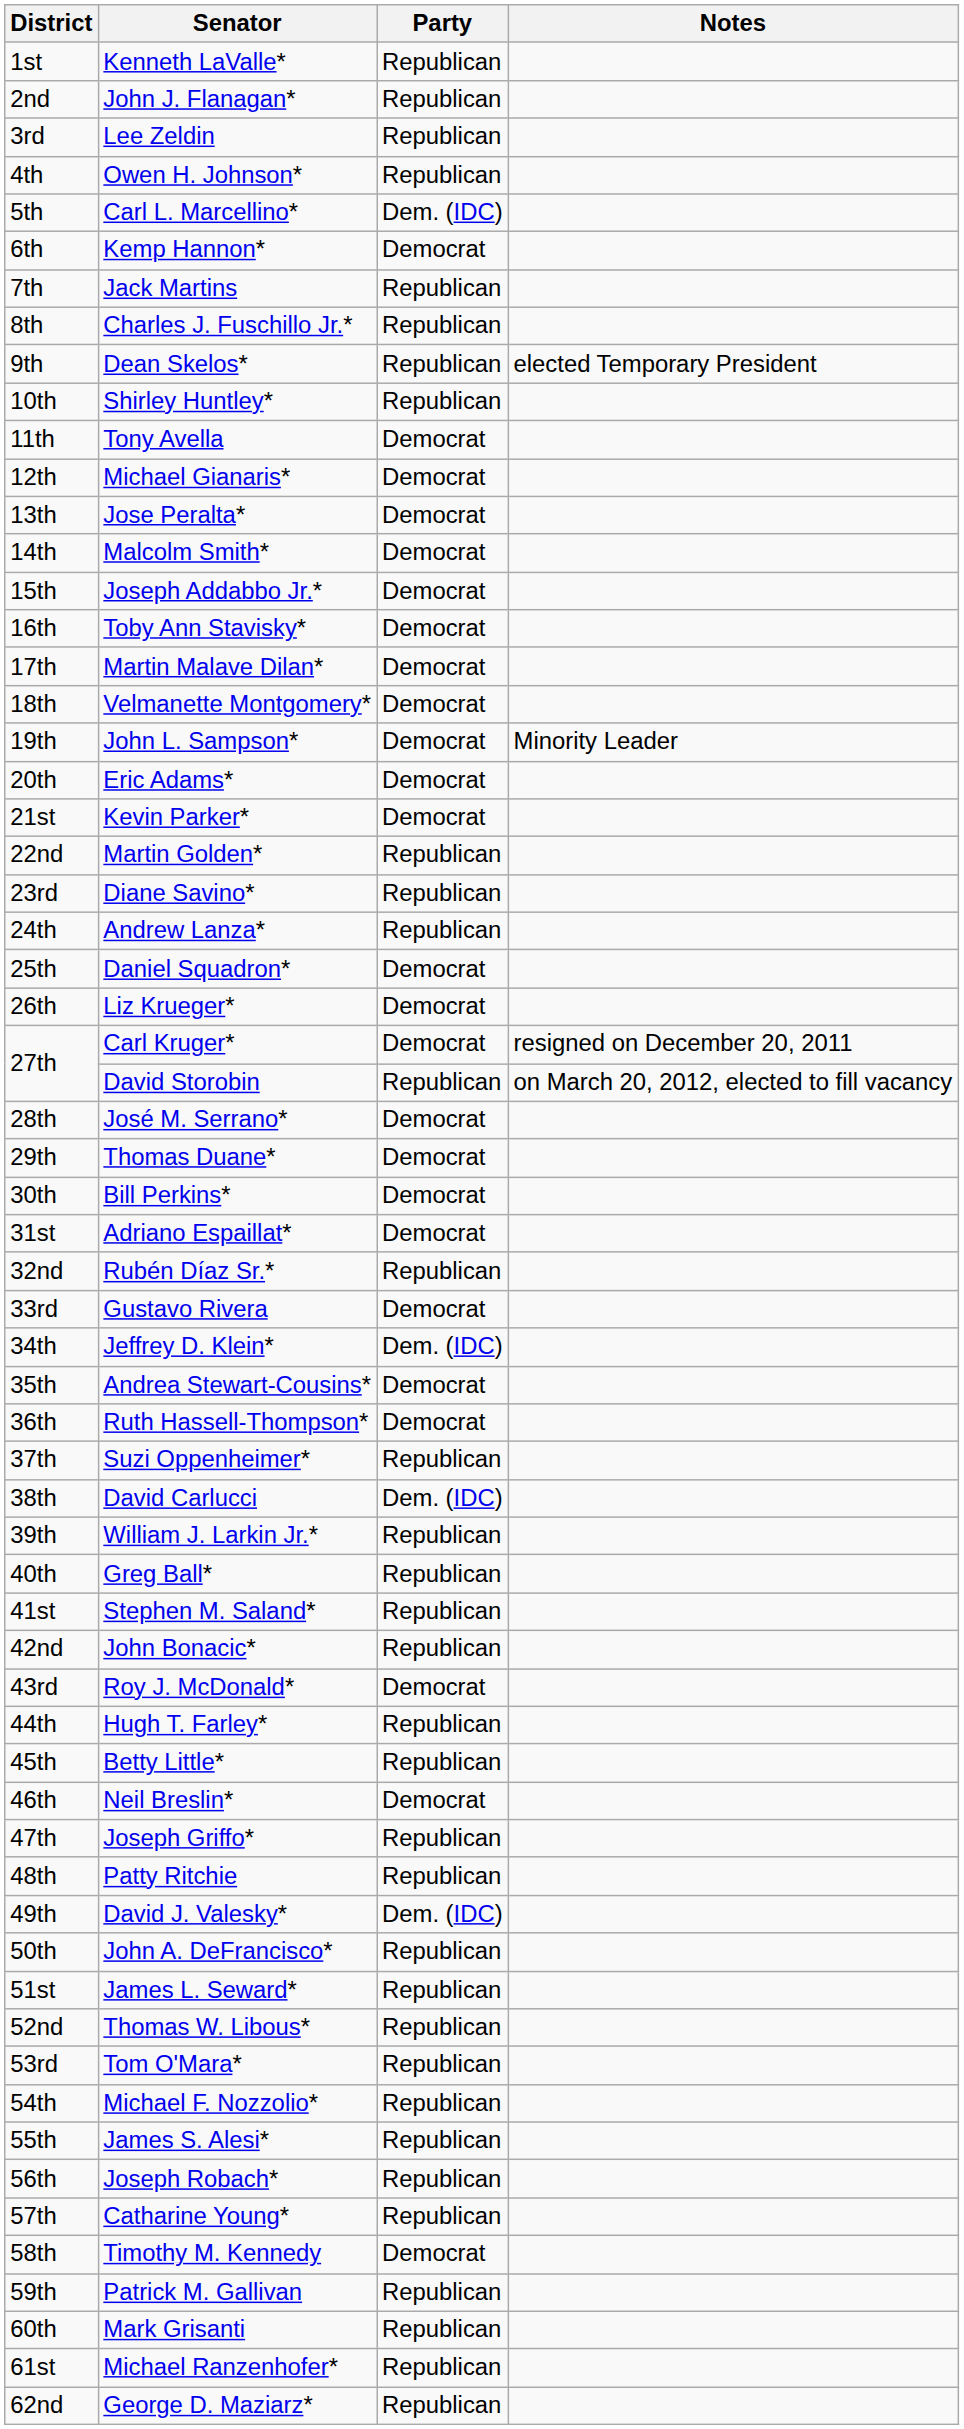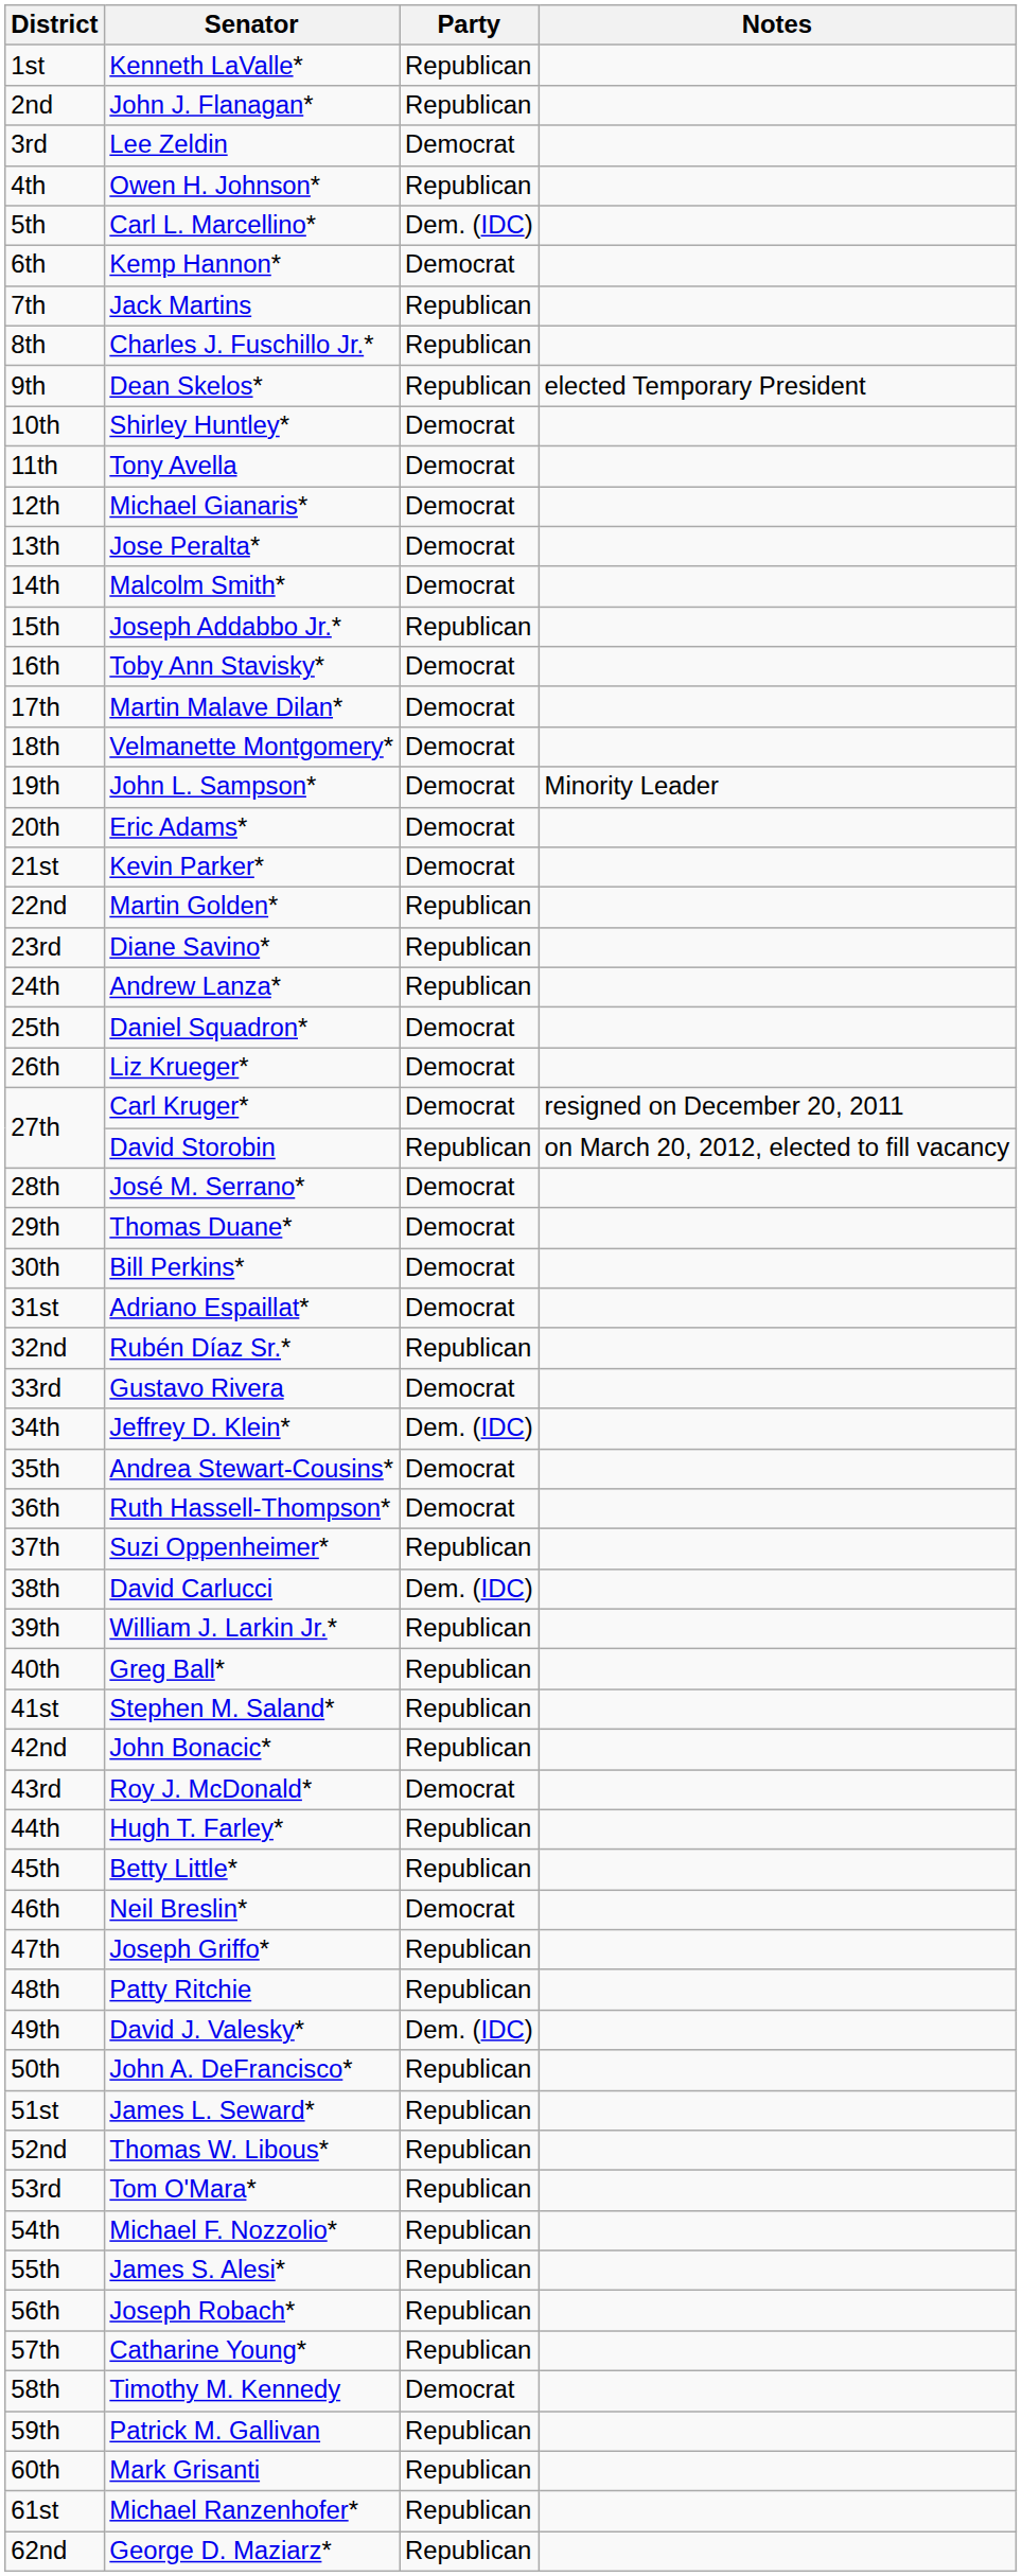 <table class=wikitable>
 <tr>
 <th>District</th>
 <th>Senator</th>
 <th>Party</th>
 <th>Notes</th>
 </tr>
 <tr>
 <td>1st</td>
 <td><a href='#'>Kenneth LaValle</a>*</td>
 <td>Republican</td>
 <td></td>
 </tr>
 <tr>
 <td>2nd</td>
 <td><a href='#'>John J. Flanagan</a>*</td>
 <td>Republican</td>
 <td></td>
 </tr>
 <tr>
 <td>3rd</td>
 <td><a href='#'>Lee Zeldin</a></td>
-<td>Republican</td>
+<td>Democrat</td>
 <td></td>
 </tr>
 <tr>
 <td>4th</td>
 <td><a href='#'>Owen H. Johnson</a>*</td>
 <td>Republican</td>
 <td></td>
 </tr>
 <tr>
 <td>5th</td>
 <td><a href='#'>Carl L. Marcellino</a>*</td>
 <td>Dem. (<a href='#'>IDC</a>)</td>
 <td></td>
 </tr>
 <tr>
 <td>6th</td>
 <td><a href='#'>Kemp Hannon</a>*</td>
 <td>Democrat</td>
 <td></td>
 </tr>
 <tr>
 <td>7th</td>
 <td><a href='#'>Jack Martins</a></td>
 <td>Republican</td>
 <td></td>
 </tr>
 <tr>
 <td>8th</td>
 <td><a href='#'>Charles J. Fuschillo Jr.</a>*</td>
 <td>Republican</td>
 <td></td>
 </tr>
 <tr>
 <td>9th</td>
 <td><a href='#'>Dean Skelos</a>*</td>
 <td>Republican</td>
 <td>elected Temporary President</td>
 </tr>
 <tr>
 <td>10th</td>
 <td><a href='#'>Shirley Huntley</a>*</td>
-<td>Republican</td>
+<td>Democrat</td>
 <td></td>
 </tr>
 <tr>
 <td>11th</td>
 <td><a href='#'>Tony Avella</a></td>
 <td>Democrat</td>
 <td></td>
 </tr>
 <tr>
 <td>12th</td>
 <td><a href='#'>Michael Gianaris</a>*</td>
 <td>Democrat</td>
 <td></td>
 </tr>
 <tr>
 <td>13th</td>
 <td><a href='#'>Jose Peralta</a>*</td>
 <td>Democrat</td>
 <td></td>
 </tr>
 <tr>
 <td>14th</td>
 <td><a href='#'>Malcolm Smith</a>*</td>
 <td>Democrat</td>
 <td></td>
 </tr>
 <tr>
 <td>15th</td>
 <td><a href='#'>Joseph Addabbo Jr.</a>*</td>
-<td>Democrat</td>
+<td>Republican</td>
 <td></td>
 </tr>
 <tr>
 <td>16th</td>
 <td><a href='#'>Toby Ann Stavisky</a>*</td>
 <td>Democrat</td>
 <td></td>
 </tr>
 <tr>
 <td>17th</td>
 <td><a href='#'>Martin Malave Dilan</a>*</td>
 <td>Democrat</td>
 <td></td>
 </tr>
 <tr>
 <td>18th</td>
 <td><a href='#'>Velmanette Montgomery</a>*</td>
 <td>Democrat</td>
 <td></td>
 </tr>
 <tr>
 <td>19th</td>
 <td><a href='#'>John L. Sampson</a>*</td>
 <td>Democrat</td>
 <td>Minority Leader</td>
 </tr>
 <tr>
 <td>20th</td>
 <td><a href='#'>Eric Adams</a>*</td>
 <td>Democrat</td>
 <td></td>
 </tr>
 <tr>
 <td>21st</td>
 <td><a href='#'>Kevin Parker</a>*</td>
 <td>Democrat</td>
 <td></td>
 </tr>
 <tr>
 <td>22nd</td>
 <td><a href='#'>Martin Golden</a>*</td>
 <td>Republican</td>
 <td></td>
 </tr>
 <tr>
 <td>23rd</td>
 <td><a href='#'>Diane Savino</a>*</td>
 <td>Republican</td>
 <td></td>
 </tr>
 <tr>
 <td>24th</td>
 <td><a href='#'>Andrew Lanza</a>*</td>
 <td>Republican</td>
 <td></td>
 </tr>
 <tr>
 <td>25th</td>
 <td><a href='#'>Daniel Squadron</a>*</td>
 <td>Democrat</td>
 <td></td>
 </tr>
 <tr>
 <td>26th</td>
 <td><a href='#'>Liz Krueger</a>*</td>
 <td>Democrat</td>
 <td></td>
 </tr>
 <tr>
 <td rowspan="2">27th</td>
 <td><a href='#'>Carl Kruger</a>*</td>
 <td>Democrat</td>
 <td>resigned on December 20, 2011</td>
 </tr>
 <tr>
 <td><a href='#'>David Storobin</a></td>
 <td>Republican</td>
 <td>on March 20, 2012, elected to fill vacancy</td>
 </tr>
 <tr>
 <td>28th</td>
 <td><a href='#'>José M. Serrano</a>*</td>
 <td>Democrat</td>
 <td></td>
 </tr>
 <tr>
 <td>29th</td>
 <td><a href='#'>Thomas Duane</a>*</td>
 <td>Democrat</td>
 <td></td>
 </tr>
 <tr>
 <td>30th</td>
 <td><a href='#'>Bill Perkins</a>*</td>
 <td>Democrat</td>
 <td></td>
 </tr>
 <tr>
 <td>31st</td>
 <td><a href='#'>Adriano Espaillat</a>*</td>
 <td>Democrat</td>
 <td></td>
 </tr>
 <tr>
 <td>32nd</td>
 <td><a href='#'>Rubén Díaz Sr.</a>*</td>
 <td>Republican</td>
 <td></td>
 </tr>
 <tr>
 <td>33rd</td>
 <td><a href='#'>Gustavo Rivera</a></td>
 <td>Democrat</td>
 <td></td>
 </tr>
 <tr>
 <td>34th</td>
 <td><a href='#'>Jeffrey D. Klein</a>*</td>
 <td>Dem. (<a href='#'>IDC</a>)</td>
 <td></td>
 </tr>
 <tr>
 <td>35th</td>
 <td><a href='#'>Andrea Stewart-Cousins</a>*</td>
 <td>Democrat</td>
 <td></td>
 </tr>
 <tr>
 <td>36th</td>
 <td><a href='#'>Ruth Hassell-Thompson</a>*</td>
 <td>Democrat</td>
 <td></td>
 </tr>
 <tr>
 <td>37th</td>
 <td><a href='#'>Suzi Oppenheimer</a>*</td>
 <td>Republican</td>
 <td></td>
 </tr>
 <tr>
 <td>38th</td>
 <td><a href='#'>David Carlucci</a></td>
 <td>Dem. (<a href='#'>IDC</a>)</td>
 <td></td>
 </tr>
 <tr>
 <td>39th</td>
 <td><a href='#'>William J. Larkin Jr.</a>*</td>
 <td>Republican</td>
 <td></td>
 </tr>
 <tr>
 <td>40th</td>
 <td><a href='#'>Greg Ball</a>*</td>
 <td>Republican</td>
 <td></td>
 </tr>
 <tr>
 <td>41st</td>
 <td><a href='#'>Stephen M. Saland</a>*</td>
 <td>Republican</td>
 <td></td>
 </tr>
 <tr>
 <td>42nd</td>
 <td><a href='#'>John Bonacic</a>*</td>
 <td>Republican</td>
 <td></td>
 </tr>
 <tr>
 <td>43rd</td>
 <td><a href='#'>Roy J. McDonald</a>*</td>
 <td>Democrat</td>
 <td></td>
 </tr>
 <tr>
 <td>44th</td>
 <td><a href='#'>Hugh T. Farley</a>*</td>
 <td>Republican</td>
 <td></td>
 </tr>
 <tr>
 <td>45th</td>
 <td><a href='#'>Betty Little</a>*</td>
 <td>Republican</td>
 <td></td>
 </tr>
 <tr>
 <td>46th</td>
 <td><a href='#'>Neil Breslin</a>*</td>
 <td>Democrat</td>
 <td></td>
 </tr>
 <tr>
 <td>47th</td>
 <td><a href='#'>Joseph Griffo</a>*</td>
 <td>Republican</td>
 <td></td>
 </tr>
 <tr>
 <td>48th</td>
 <td><a href='#'>Patty Ritchie</a></td>
 <td>Republican</td>
 <td></td>
 </tr>
 <tr>
 <td>49th</td>
 <td><a href='#'>David J. Valesky</a>*</td>
 <td>Dem. (<a href='#'>IDC</a>)</td>
 <td></td>
 </tr>
 <tr>
 <td>50th</td>
 <td><a href='#'>John A. DeFrancisco</a>*</td>
 <td>Republican</td>
 <td></td>
 </tr>
 <tr>
 <td>51st</td>
 <td><a href='#'>James L. Seward</a>*</td>
 <td>Republican</td>
 <td></td>
 </tr>
 <tr>
 <td>52nd</td>
 <td><a href='#'>Thomas W. Libous</a>*</td>
 <td>Republican</td>
 <td></td>
 </tr>
 <tr>
 <td>53rd</td>
 <td><a href='#'>Tom O'Mara</a>*</td>
 <td>Republican</td>
 <td></td>
 </tr>
 <tr>
 <td>54th</td>
 <td><a href='#'>Michael F. Nozzolio</a>*</td>
 <td>Republican</td>
 <td></td>
 </tr>
 <tr>
 <td>55th</td>
 <td><a href='#'>James S. Alesi</a>*</td>
 <td>Republican</td>
 <td></td>
 </tr>
 <tr>
 <td>56th</td>
 <td><a href='#'>Joseph Robach</a>*</td>
 <td>Republican</td>
 <td></td>
 </tr>
 <tr>
 <td>57th</td>
 <td><a href='#'>Catharine Young</a>*</td>
 <td>Republican</td>
 <td></td>
 </tr>
 <tr>
 <td>58th</td>
 <td><a href='#'>Timothy M. Kennedy</a></td>
 <td>Democrat</td>
 <td></td>
 </tr>
 <tr>
 <td>59th</td>
 <td><a href='#'>Patrick M. Gallivan</a></td>
 <td>Republican</td>
 <td></td>
 </tr>
 <tr>
 <td>60th</td>
 <td><a href='#'>Mark Grisanti</a></td>
 <td>Republican</td>
 <td></td>
 </tr>
 <tr>
 <td>61st</td>
 <td><a href='#'>Michael Ranzenhofer</a>*</td>
 <td>Republican</td>
 <td></td>
 </tr>
 <tr>
 <td>62nd</td>
 <td><a href='#'>George D. Maziarz</a>*</td>
 <td>Republican</td>
 <td></td>
 </tr>
 <tr>
 </tr>
 </table>
